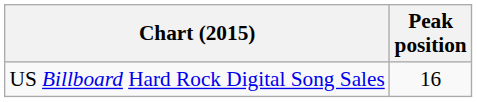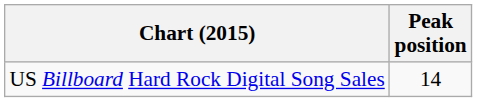 <table class="wikitable">
 <tr>
 <th>Chart (2015)</th>
 <th>Peak<br>position</th>
 </tr>
 <tr>
 <td>US <a href='#'><em>Billboard</em></a> <a href='#'>Hard Rock Digital Song Sales</a></td>
-<td align="center">16</td>
+<td align="center">14</td>
 </tr>
 </table>
